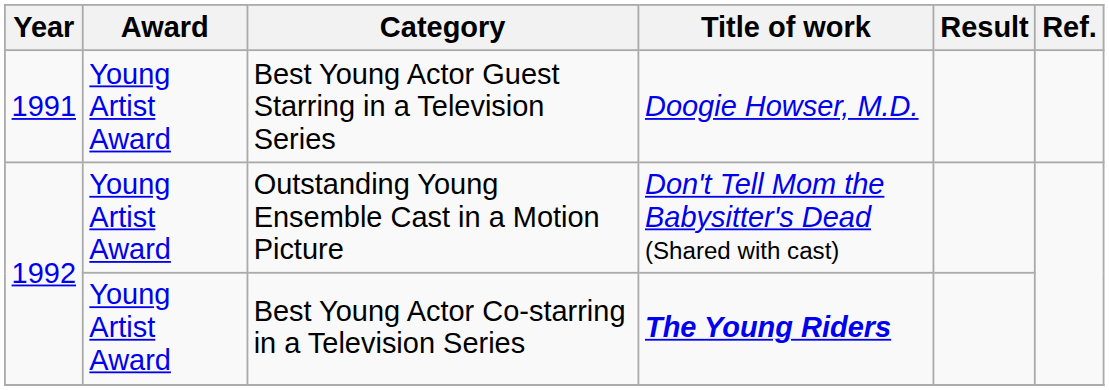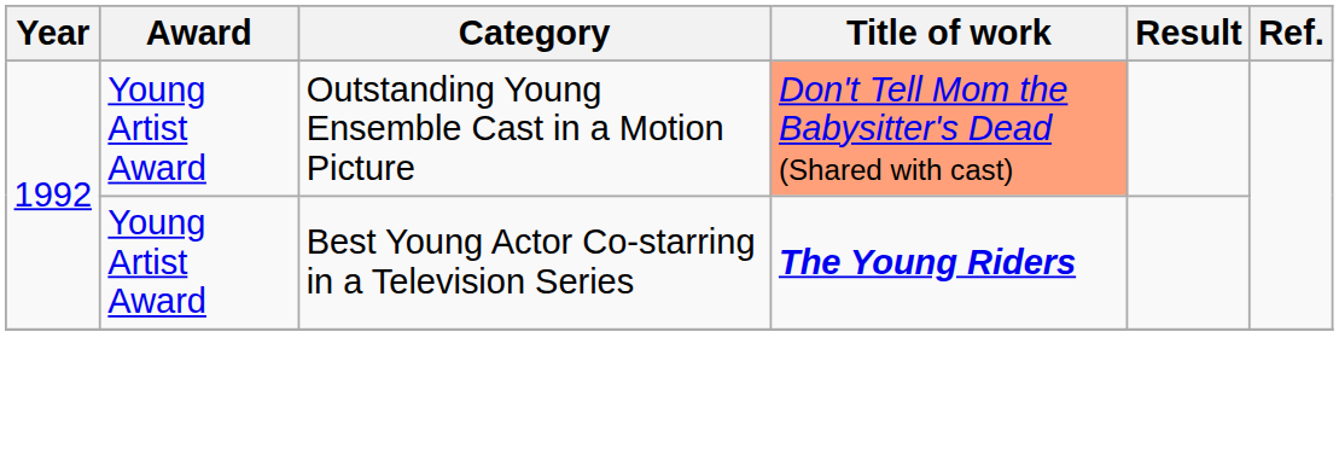 <table class="wikitable sortable">
 <tr>
 <th>Year</th>
 <th>Award</th>
 <th>Category</th>
 <th>Title of work</th>
 <th>Result</th>
 <th class="unsortable">Ref.</th>
 </tr>
 <tr>
-<td><a href='#'>1991</a></td>
-<td><a href='#'>Young Artist Award</a></td>
-<td>Best Young Actor Guest Starring in a Television Series</td>
-<td><em><a href='#'>Doogie Howser, M.D.</a></em></td>
-<td></td>
-<td></td>
-</tr>
-<tr>
 <td rowspan=2><a href='#'>1992</a></td>
 <td><a href='#'>Young Artist Award</a></td>
 <td>Outstanding Young Ensemble Cast in a Motion Picture</td>
-<td><em><a href='#'>Don't Tell Mom the Babysitter's Dead</a></em><br><small>(Shared with cast)</small></td>
+<td style="background: lightsalmon;"><em><a href='#'>Don't Tell Mom the Babysitter's Dead</a></em><br><small>(Shared with cast)</small></td>
 <td></td>
 <td rowspan=2></td>
 </tr>
 <tr>
 <td><a href='#'>Young Artist Award</a></td>
 <td>Best Young Actor Co-starring in a Television Series</td>
 <td><strong><em><a href='#'>The Young Riders</a></em></strong></td>
 <td></td>
 </tr>
 <tr>
 </tr>
 </table>
